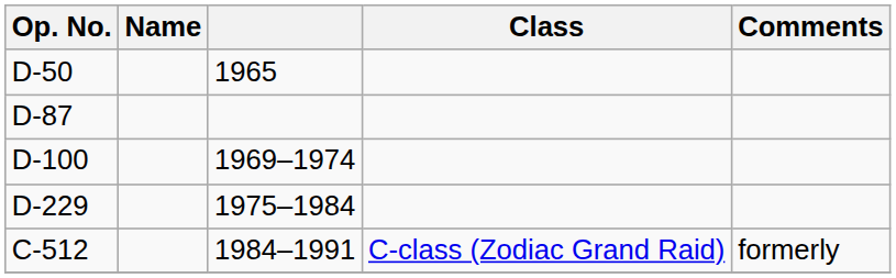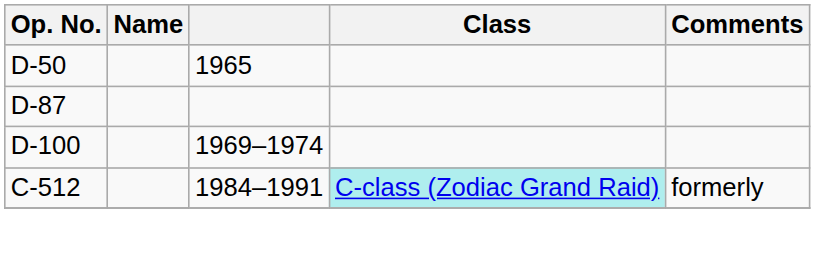 <table class="wikitable">
 <tr>
 <th>Op. No.</th>
 <th>Name</th>
 <th></th>
 <th>Class</th>
 <th>Comments</th>
 </tr>
 <tr>
 <td>D-50</td>
 <td></td>
 <td>1965</td>
 <td></td>
 <td></td>
 </tr>
 <tr>
 <td>D-87</td>
 <td></td>
 <td></td>
 <td></td>
 <td></td>
 </tr>
 <tr>
 <td>D-100</td>
 <td></td>
 <td>1969–1974</td>
 <td></td>
 <td></td>
 </tr>
 <tr>
-<td>D-229</td>
-<td></td>
-<td>1975–1984</td>
-<td></td>
-<td></td>
-</tr>
-<tr>
 <td>C-512</td>
 <td></td>
 <td>1984–1991</td>
-<td><a href='#'>C-class (Zodiac Grand Raid)</a></td>
+<td style="background: paleturquoise;"><a href='#'>C-class (Zodiac Grand Raid)</a></td>
 <td>formerly </td>
 </tr>
 <tr>
 </tr>
 </table>
